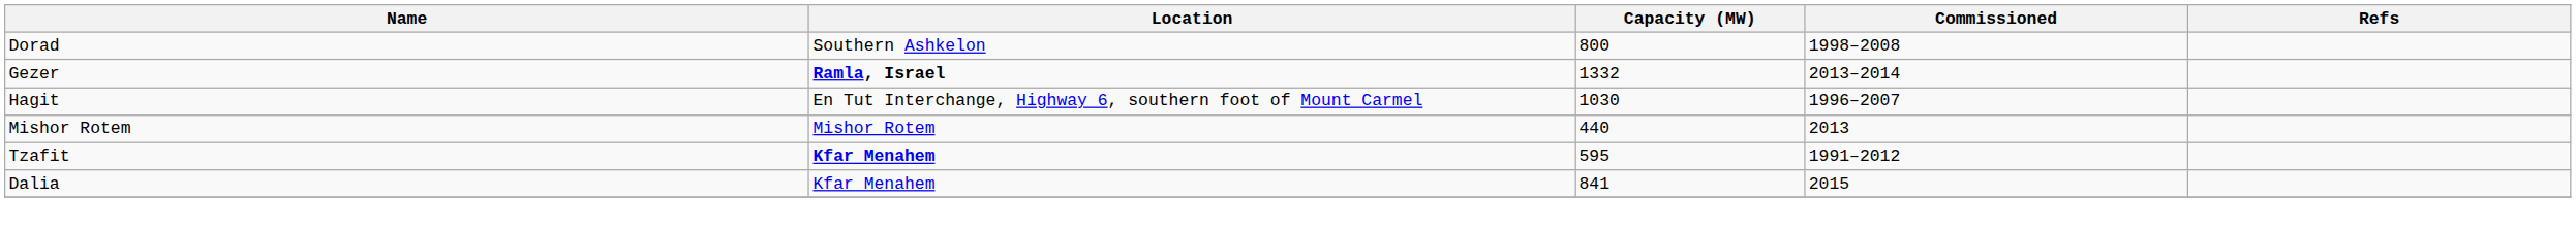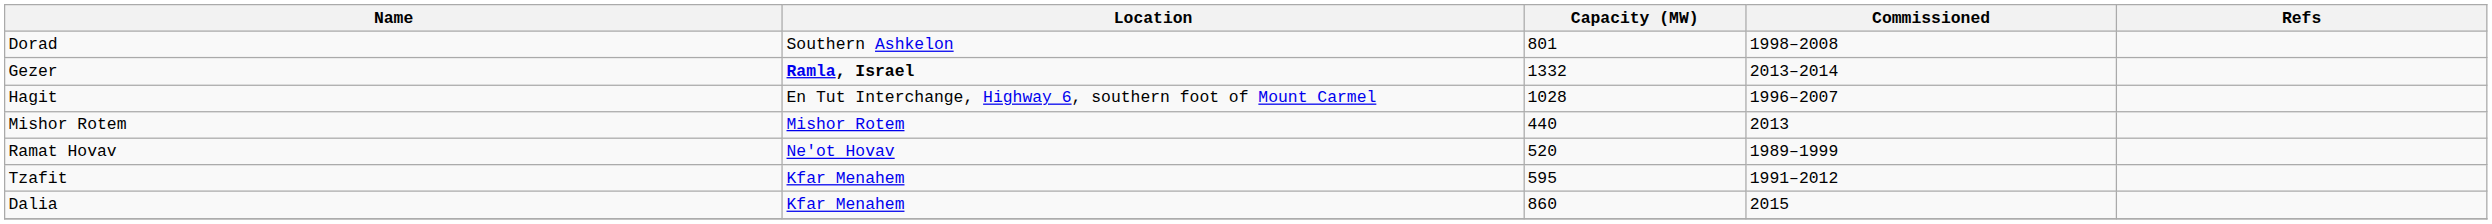 <table class="wikitable sortable">
 <tr>
 <th width="21%">Name</th>
 <th width="20%">Location</th>
 <th width="6%">Capacity (MW)</th>
 <th width="10%">Commissioned</th>
 <th width="10%">Refs</th>
 </tr>
 <tr>
 <td>Dorad</td>
 <td>Southern <a href='#'>Ashkelon</a></td>
-<td>800</td>
+<td>801</td>
 <td>1998–2008</td>
 <td></td>
 </tr>
 <tr>
 <td>Gezer</td>
 <td><strong><a href='#'>Ramla</a>, Israel</strong></td>
 <td>1332</td>
 <td>2013–2014</td>
 <td></td>
 </tr>
 <tr>
 <td>Hagit</td>
 <td>En Tut Interchange, <a href='#'>Highway 6</a>, southern foot of <a href='#'>Mount Carmel</a></td>
-<td>1030</td>
+<td>1028</td>
 <td>1996–2007</td>
 <td></td>
 </tr>
 <tr>
 <td>Mishor Rotem</td>
 <td><a href='#'>Mishor Rotem</a></td>
 <td>440</td>
 <td>2013</td>
 <td></td>
 </tr>
 <tr>
+<td>Ramat Hovav</td>
+<td><a href='#'>Ne'ot Hovav</a></td>
+<td>520</td>
+<td>1989–1999</td>
+<td></td>
+</tr>
+<tr>
 <td>Tzafit</td>
-<td><strong><a href='#'>Kfar Menahem</a></strong></td>
+<td><a href='#'>Kfar Menahem</a></td>
 <td>595</td>
 <td>1991–2012</td>
 <td></td>
 </tr>
 <tr>
 <td>Dalia</td>
 <td><a href='#'>Kfar Menahem</a></td>
-<td>841</td>
+<td>860</td>
 <td>2015</td>
 <td></td>
 </tr>
 <tr>
 </tr>
 </table>
